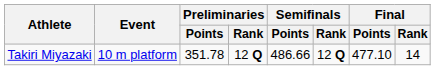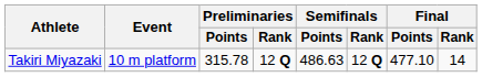 <table class=wikitable style="font-size:90%">
 <tr>
 <th rowspan="2">Athlete</th>
 <th rowspan="2">Event</th>
 <th colspan="2">Preliminaries</th>
 <th colspan="2">Semifinals</th>
 <th colspan="2">Final</th>
 </tr>
 <tr style="font-size:95%">
 <th>Points</th>
 <th>Rank</th>
 <th>Points</th>
 <th>Rank</th>
 <th>Points</th>
 <th>Rank</th>
 </tr>
 <tr align=center>
 <td align=left><a href='#'>Takiri Miyazaki</a></td>
 <td align=left><a href='#'>10 m platform</a></td>
-<td>351.78</td>
+<td>315.78</td>
 <td>12 <strong>Q</strong></td>
-<td>486.66</td>
+<td>486.63</td>
 <td>12 <strong>Q</strong></td>
 <td>477.10</td>
 <td>14</td>
 </tr>
 </table>
